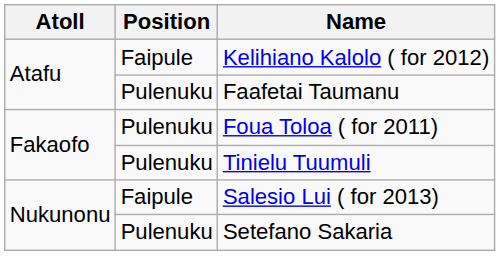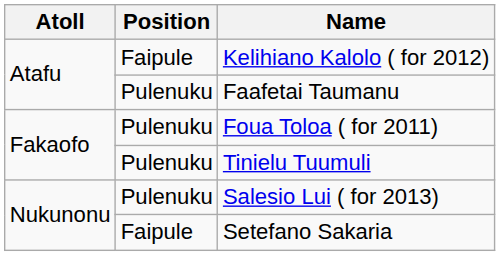 <table class="wikitable">
 <tr>
 <th>Atoll</th>
 <th>Position</th>
 <th>Name</th>
 </tr>
 <tr>
 <td rowspan=2>Atafu</td>
 <td>Faipule</td>
 <td><a href='#'>Kelihiano Kalolo</a> ( for 2012)</td>
 </tr>
 <tr>
 <td>Pulenuku</td>
 <td>Faafetai Taumanu</td>
 </tr>
 <tr>
 <td rowspan=2>Fakaofo</td>
 <td>Pulenuku</td>
 <td><a href='#'>Foua Toloa</a> ( for 2011)</td>
 </tr>
 <tr>
 <td>Pulenuku</td>
 <td><a href='#'>Tinielu Tuumuli</a></td>
 </tr>
 <tr>
 <td rowspan=2>Nukunonu</td>
-<td>Faipule</td>
+<td>Pulenuku</td>
 <td><a href='#'>Salesio Lui</a> ( for 2013)</td>
 </tr>
 <tr>
-<td>Pulenuku</td>
+<td>Faipule</td>
 <td>Setefano Sakaria</td>
 </tr>
 </table>
